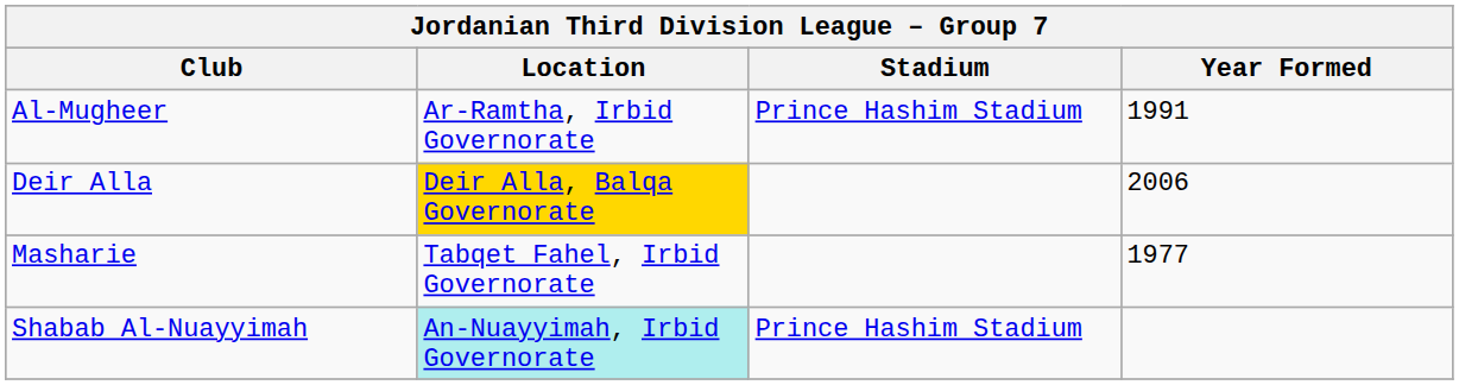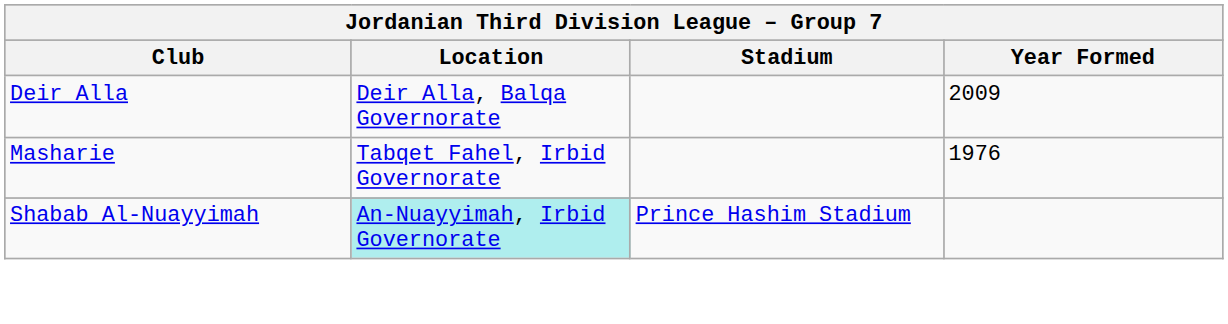 <table class="wikitable">
 <tr>
 <th colspan="4">Jordanian Third Division League – Group 7</th>
 </tr>
 <tr>
 <th style="width:200px;">Club</th>
 <th style="width:160px;">Location</th>
 <th style="width:180px;">Stadium</th>
 <th style="width:160px;">Year Formed</th>
 </tr>
 <tr style="vertical-align:top;">
-<td><a href='#'>Al-Mugheer</a></td>
-<td><a href='#'>Ar-Ramtha</a>, <a href='#'>Irbid Governorate</a></td>
-<td><a href='#'>Prince Hashim Stadium</a></td>
-<td>1991</td>
-</tr>
-<tr style="vertical-align:top;">
 <td><a href='#'>Deir Alla</a></td>
-<td style="background: gold;"><a href='#'>Deir Alla</a>, <a href='#'>Balqa Governorate</a></td>
+<td><a href='#'>Deir Alla</a>, <a href='#'>Balqa Governorate</a></td>
 <td></td>
-<td>2006</td>
+<td>2009</td>
 </tr>
 <tr style="vertical-align:top;">
 <td><a href='#'>Masharie</a></td>
 <td><a href='#'>Tabqet Fahel</a>, <a href='#'>Irbid Governorate</a></td>
 <td></td>
-<td>1977</td>
+<td>1976</td>
 </tr>
 <tr style="vertical-align:top;">
 <td><a href='#'>Shabab Al-Nuayyimah</a></td>
 <td style="background: paleturquoise;"><a href='#'>An-Nuayyimah</a>, <a href='#'>Irbid Governorate</a></td>
 <td><a href='#'>Prince Hashim Stadium</a></td>
 <td></td>
 </tr>
 </table>
